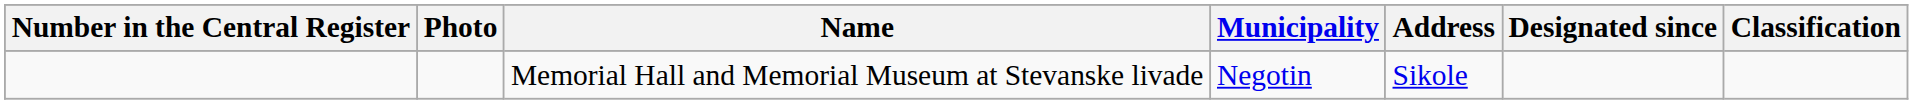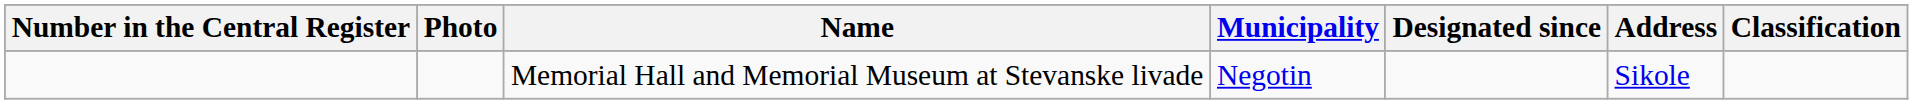 <table class="wikitable sortable">
 <tr>
 <th>Number in the Central Register</th>
 <th>Photo</th>
 <th>Name</th>
 <th><a href='#'>Municipality</a></th>
+<th>Designated since</th>
 <th>Address</th>
-<th>Designated since</th>
 <th>Classification</th>
 </tr>
 <tr>
 <td></td>
 <td></td>
 <td>Memorial Hall and Memorial Museum at Stevanske livade</td>
 <td><a href='#'>Negotin</a></td>
+<td></td>
 <td><a href='#'>Sikole</a></td>
-<td></td>
 <td></td>
 </tr>
 </table>
